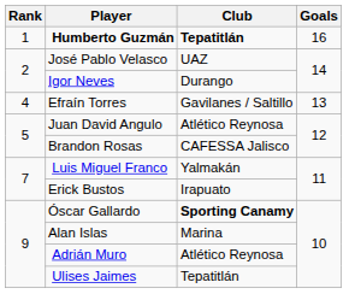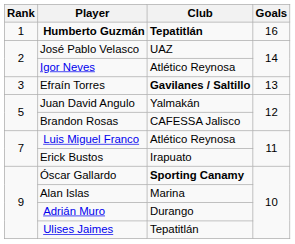 <table class="wikitable">
 <tr>
 <th>Rank</th>
 <th>Player</th>
 <th>Club</th>
 <th>Goals</th>
 </tr>
 <tr>
 <td align=center rowspan=1>1</td>
 <td><strong> Humberto Guzmán</strong></td>
 <td><strong>Tepatitlán</strong></td>
 <td align=center rowspan=1>16</td>
 </tr>
 <tr>
 <td align=center rowspan=2>2</td>
 <td> José Pablo Velasco</td>
 <td>UAZ</td>
 <td align=center rowspan=2>14</td>
 </tr>
 <tr>
 <td> <a href='#'>Igor Neves</a></td>
-<td>Durango</td>
+<td>Atlético Reynosa</td>
 </tr>
 <tr>
-<td align=center rowspan=1>4</td>
+<td align=center rowspan=1>3</td>
 <td> Efraín Torres</td>
-<td>Gavilanes / Saltillo</td>
+<td><strong>Gavilanes / Saltillo</strong></td>
 <td align=center rowspan=1>13</td>
 </tr>
 <tr>
 <td align=center rowspan=2>5</td>
 <td> Juan David Angulo</td>
-<td>Atlético Reynosa</td>
+<td>Yalmakán</td>
 <td align=center rowspan=2>12</td>
 </tr>
 <tr>
 <td> Brandon Rosas</td>
 <td>CAFESSA Jalisco</td>
 </tr>
 <tr>
 <td align=center rowspan=2>7</td>
 <td> <a href='#'>Luis Miguel Franco</a></td>
-<td>Yalmakán</td>
+<td>Atlético Reynosa</td>
 <td align=center rowspan=2>11</td>
 </tr>
 <tr>
 <td> Erick Bustos</td>
 <td>Irapuato</td>
 </tr>
 <tr>
 <td align=center rowspan=4>9</td>
 <td> Óscar Gallardo</td>
 <td><strong>Sporting Canamy</strong></td>
 <td align=center rowspan=4>10</td>
 </tr>
 <tr>
 <td> Alan Islas</td>
 <td>Marina</td>
 </tr>
 <tr>
 <td> <a href='#'>Adrián Muro</a></td>
-<td>Atlético Reynosa</td>
+<td>Durango</td>
 </tr>
 <tr>
 <td> <a href='#'>Ulises Jaimes</a></td>
 <td>Tepatitlán</td>
 </tr>
 </table>
